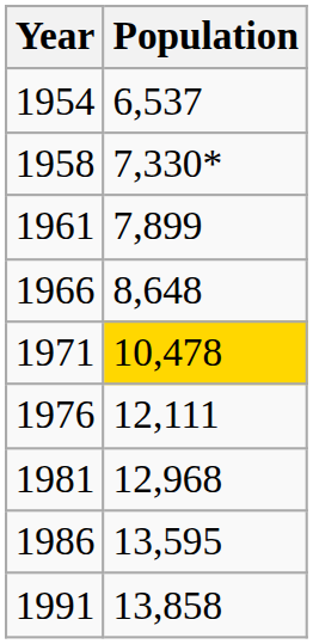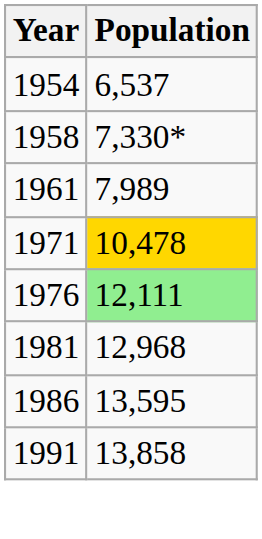 <table class="wikitable">
 <tr>
 <th>Year</th>
 <th>Population</th>
 </tr>
 <tr>
 <td>1954</td>
 <td>6,537</td>
 </tr>
 <tr>
 <td>1958</td>
 <td>7,330*</td>
 </tr>
 <tr>
 <td>1961</td>
-<td>7,899</td>
-</tr>
-<tr>
-<td>1966</td>
-<td>8,648</td>
+<td>7,989</td>
 </tr>
 <tr>
 <td>1971</td>
 <td style="background: gold;">10,478</td>
 </tr>
 <tr>
 <td>1976</td>
-<td>12,111</td>
+<td style="background: lightgreen;">12,111</td>
 </tr>
 <tr>
 <td>1981</td>
 <td>12,968</td>
 </tr>
 <tr>
 <td>1986</td>
 <td>13,595</td>
 </tr>
 <tr>
 <td>1991</td>
 <td>13,858</td>
 </tr>
 </table>
